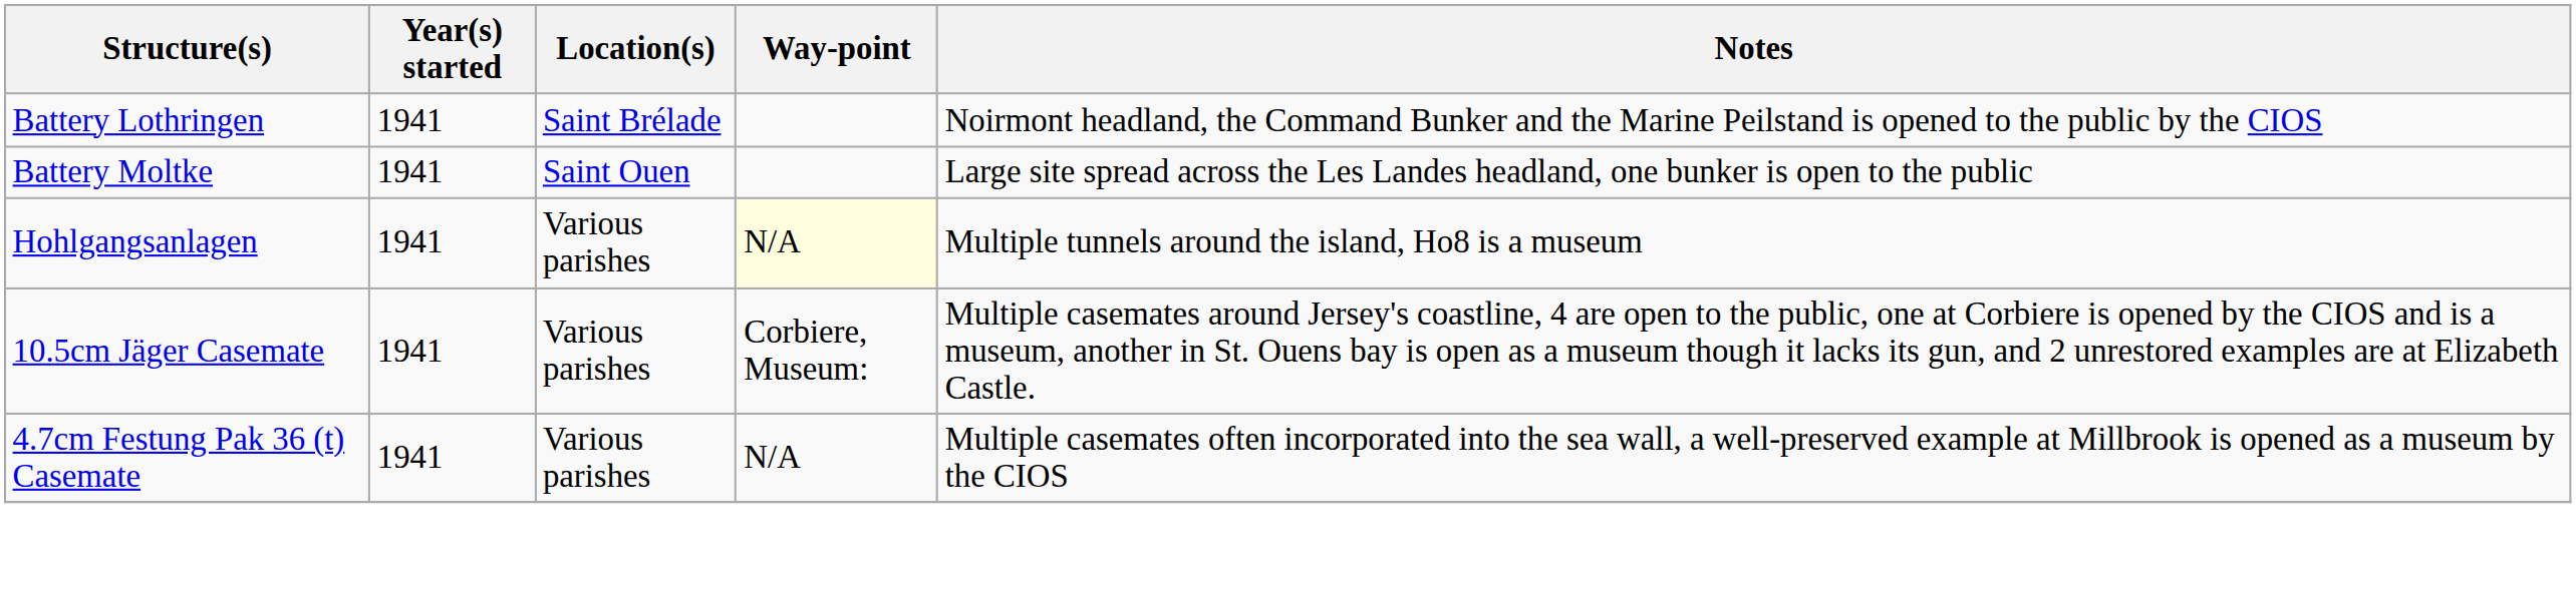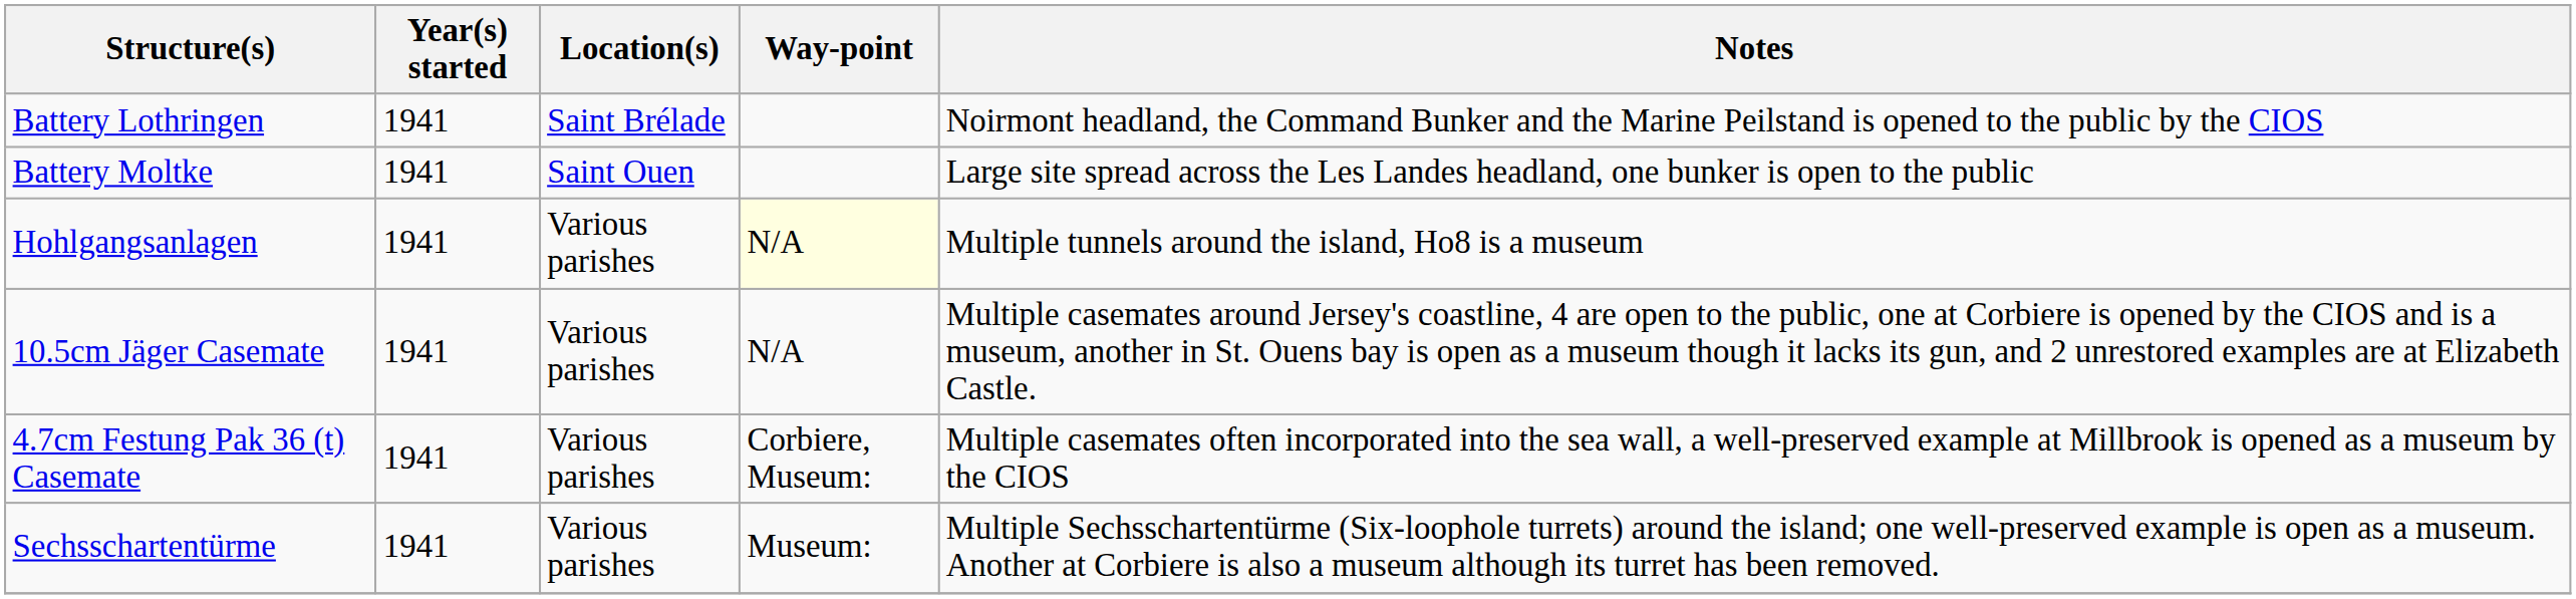 <table class="wikitable">
 <tr>
 <th>Structure(s)</th>
 <th>Year(s) started</th>
 <th>Location(s)</th>
 <th>Way-point</th>
 <th>Notes</th>
 </tr>
 <tr>
 <td><a href='#'>Battery Lothringen</a></td>
 <td>1941</td>
 <td><a href='#'>Saint Brélade</a></td>
 <td></td>
 <td> Noirmont headland, the Command Bunker and the Marine Peilstand is opened to the public by the <a href='#'>CIOS</a></td>
 </tr>
 <tr>
 <td><a href='#'>Battery Moltke</a></td>
 <td>1941</td>
 <td><a href='#'>Saint Ouen</a></td>
 <td></td>
 <td> Large site spread across the Les Landes headland, one bunker is open to the public</td>
 </tr>
 <tr>
 <td><a href='#'>Hohlgangsanlagen</a></td>
 <td>1941</td>
 <td>Various parishes</td>
 <td style="background: lightyellow;">N/A</td>
 <td> Multiple tunnels around the island, Ho8 is a museum</td>
 </tr>
 <tr>
 <td><a href='#'>10.5cm Jäger Casemate</a></td>
 <td>1941</td>
 <td>Various parishes</td>
-<td>Corbiere, Museum: </td>
+<td>N/A</td>
 <td> Multiple casemates around Jersey's coastline, 4 are open to the public, one at Corbiere is opened by the CIOS and is a museum, another in St. Ouens bay is open as a museum though it lacks its gun, and 2 unrestored examples are at Elizabeth Castle.</td>
 </tr>
 <tr>
 <td><a href='#'>4.7cm Festung Pak 36 (t) Casemate</a></td>
 <td>1941</td>
 <td>Various parishes</td>
-<td>N/A</td>
+<td>Corbiere, Museum: </td>
 <td> Multiple casemates often incorporated into the sea wall, a well-preserved example at Millbrook is opened as a museum by the CIOS</td>
+</tr>
+<tr>
+<td><a href='#'>Sechsschartentürme</a></td>
+<td>1941</td>
+<td>Various parishes</td>
+<td>Museum: </td>
+<td> Multiple Sechsschartentürme (Six-loophole turrets) around the island; one well-preserved example is open as a museum. Another at Corbiere is also a museum although its turret has been removed.</td>
 </tr>
 <tr>
 </tr>
 </table>
